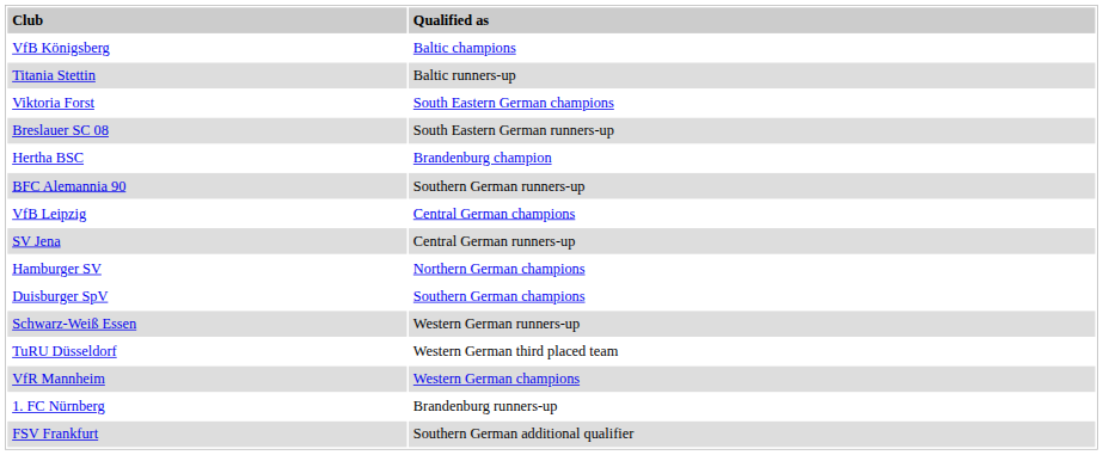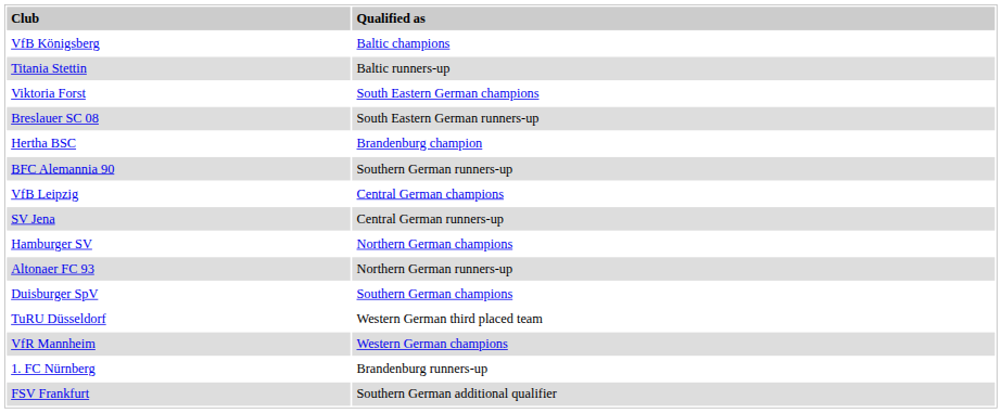 <table style="border:1px solid #bbb;background:#fff;" cellpadding="5" cellspacing="2" width="75%">
 <tr style="background:#ccc;font-weight:bold">
 <td>Club</td>
 <td>Qualified as</td>
 </tr>
 <tr>
 <td><a href='#'>VfB Königsberg</a></td>
 <td><a href='#'>Baltic champions</a></td>
 </tr>
 <tr style="background:#ddd">
 <td><a href='#'>Titania Stettin</a></td>
 <td>Baltic runners-up</td>
 </tr>
 <tr>
 <td><a href='#'>Viktoria Forst</a></td>
 <td><a href='#'>South Eastern German champions</a></td>
 </tr>
 <tr style="background:#ddd">
 <td><a href='#'>Breslauer SC 08</a></td>
 <td>South Eastern German runners-up</td>
 </tr>
 <tr>
 <td><a href='#'>Hertha BSC</a></td>
 <td><a href='#'>Brandenburg champion</a></td>
 </tr>
 <tr style="background:#ddd">
 <td><a href='#'>BFC Alemannia 90</a></td>
 <td>Southern German runners-up</td>
 </tr>
 <tr>
 <td><a href='#'>VfB Leipzig</a></td>
 <td><a href='#'>Central German champions</a></td>
 </tr>
 <tr style="background:#ddd">
 <td><a href='#'>SV Jena</a></td>
 <td>Central German runners-up</td>
 </tr>
 <tr>
 <td><a href='#'>Hamburger SV</a></td>
 <td><a href='#'>Northern German champions</a></td>
 </tr>
+<tr style="background:#ddd">
+<td><a href='#'>Altonaer FC 93</a></td>
+<td>Northern German runners-up</td>
+</tr>
 <tr>
 <td><a href='#'>Duisburger SpV</a></td>
 <td><a href='#'>Southern German champions</a></td>
-</tr>
-<tr style="background:#ddd">
-<td><a href='#'>Schwarz-Weiß Essen</a></td>
-<td>Western German runners-up</td>
 </tr>
 <tr>
 <td><a href='#'>TuRU Düsseldorf</a></td>
 <td>Western German third placed team</td>
 </tr>
 <tr style="background:#ddd">
 <td><a href='#'>VfR Mannheim</a></td>
 <td><a href='#'>Western German champions</a></td>
 </tr>
 <tr>
 <td><a href='#'>1. FC Nürnberg</a></td>
 <td>Brandenburg runners-up</td>
 </tr>
 <tr style="background:#ddd">
 <td><a href='#'>FSV Frankfurt</a></td>
 <td>Southern German additional qualifier</td>
 </tr>
 </table>
